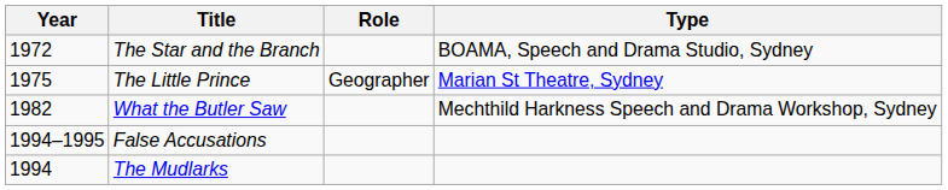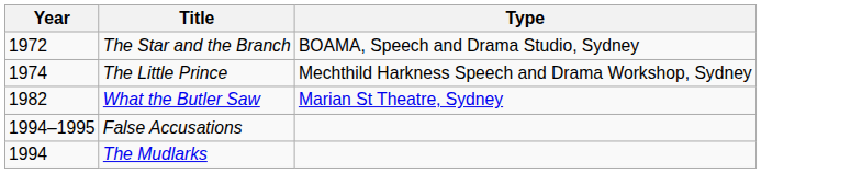 <table class="wikitable">
 <tr>
 <th>Year</th>
 <th>Title</th>
-<th>Role</th>
 <th>Type</th>
 </tr>
 <tr>
 <td>1972</td>
 <td><em>The Star and the Branch</em></td>
-<td></td>
 <td>BOAMA, Speech and Drama Studio, Sydney</td>
 </tr>
 <tr>
-<td>1975</td>
+<td>1974</td>
 <td><em>The Little Prince</em></td>
-<td>Geographer</td>
-<td><a href='#'>Marian St Theatre, Sydney</a></td>
+<td>Mechthild Harkness Speech and Drama Workshop, Sydney</td>
 </tr>
 <tr>
 <td>1982</td>
 <td><em><a href='#'>What the Butler Saw</a></em></td>
-<td></td>
-<td>Mechthild Harkness Speech and Drama Workshop, Sydney</td>
+<td><a href='#'>Marian St Theatre, Sydney</a></td>
 </tr>
 <tr>
 <td>1994–1995</td>
 <td><em>False Accusations</em></td>
-<td></td>
 <td></td>
 </tr>
 <tr>
 <td>1994</td>
 <td><em><a href='#'>The Mudlarks</a></em></td>
 <td></td>
-<td></td>
 </tr>
 </table>
